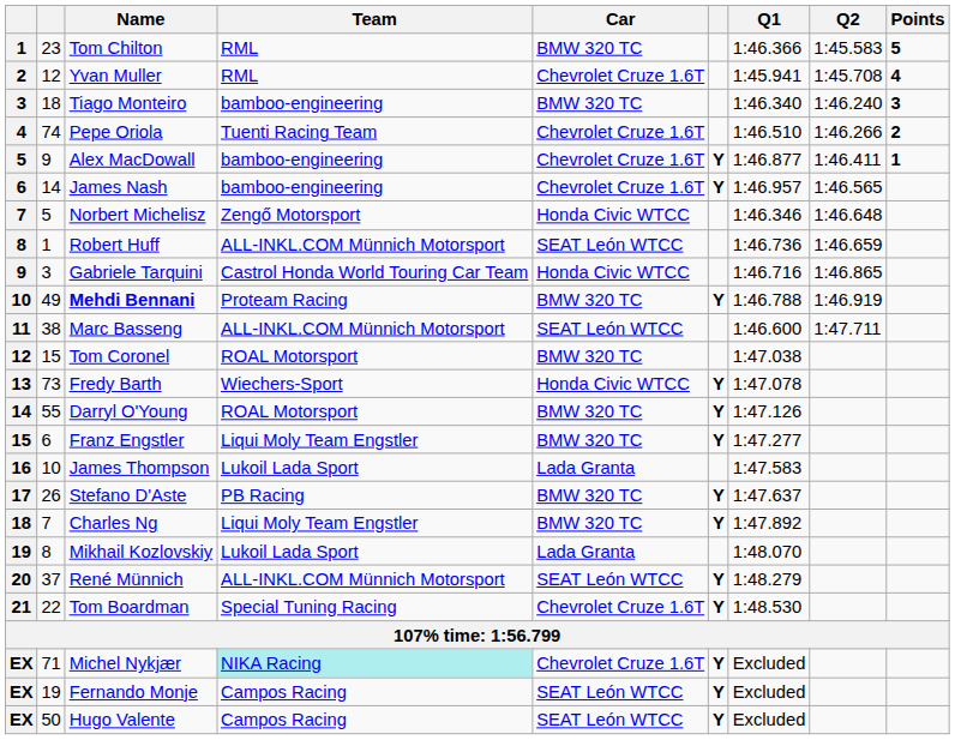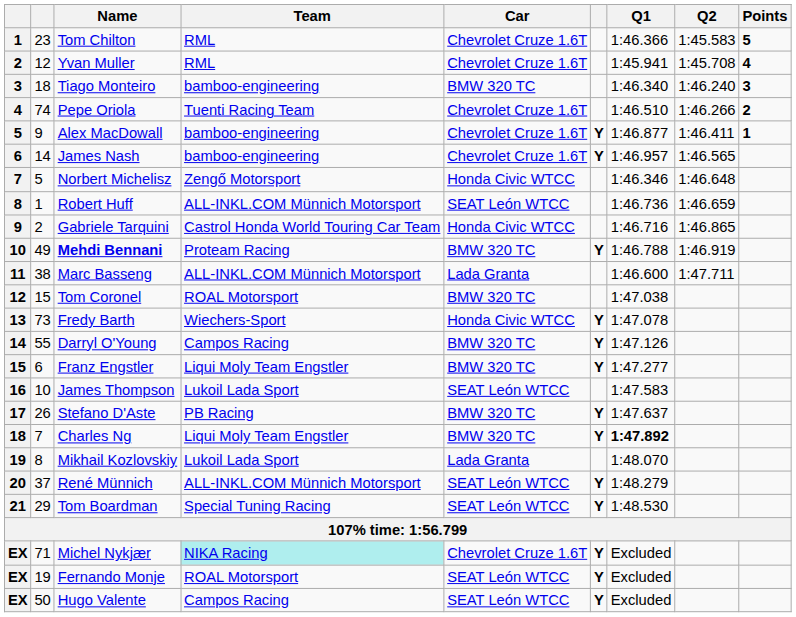 <table class="wikitable sortable" style="font-size: 95%;">
 <tr>
 <th></th>
 <th></th>
 <th>Name</th>
 <th>Team</th>
 <th>Car</th>
 <th></th>
 <th>Q1</th>
 <th>Q2</th>
 <th>Points</th>
 </tr>
 <tr>
 <th>1</th>
 <td>23</td>
 <td> <a href='#'>Tom Chilton</a></td>
 <td><a href='#'>RML</a></td>
-<td><a href='#'>BMW 320 TC</a></td>
+<td><a href='#'>Chevrolet Cruze 1.6T</a></td>
 <td></td>
 <td>1:46.366</td>
 <td>1:45.583</td>
 <td><strong>5</strong></td>
 </tr>
 <tr>
 <th>2</th>
 <td>12</td>
 <td> <a href='#'>Yvan Muller</a></td>
 <td><a href='#'>RML</a></td>
 <td><a href='#'>Chevrolet Cruze 1.6T</a></td>
 <td></td>
 <td>1:45.941</td>
 <td>1:45.708</td>
 <td><strong>4</strong></td>
 </tr>
 <tr>
 <th>3</th>
 <td>18</td>
 <td> <a href='#'>Tiago Monteiro</a></td>
 <td><a href='#'>bamboo-engineering</a></td>
 <td><a href='#'>BMW 320 TC</a></td>
 <td></td>
 <td>1:46.340</td>
 <td>1:46.240</td>
 <td><strong>3</strong></td>
 </tr>
 <tr>
 <th>4</th>
 <td>74</td>
 <td> <a href='#'>Pepe Oriola</a></td>
 <td><a href='#'>Tuenti Racing Team</a></td>
 <td><a href='#'>Chevrolet Cruze 1.6T</a></td>
 <td></td>
 <td>1:46.510</td>
 <td>1:46.266</td>
 <td><strong>2</strong></td>
 </tr>
 <tr>
 <th>5</th>
 <td>9</td>
 <td> <a href='#'>Alex MacDowall</a></td>
 <td><a href='#'>bamboo-engineering</a></td>
 <td><a href='#'>Chevrolet Cruze 1.6T</a></td>
 <td align=center><strong><span>Y</span></strong></td>
 <td>1:46.877</td>
 <td>1:46.411</td>
 <td><strong>1</strong></td>
 </tr>
 <tr>
 <th>6</th>
 <td>14</td>
 <td> <a href='#'>James Nash</a></td>
 <td><a href='#'>bamboo-engineering</a></td>
 <td><a href='#'>Chevrolet Cruze 1.6T</a></td>
 <td align=center><strong><span>Y</span></strong></td>
 <td>1:46.957</td>
 <td>1:46.565</td>
 <td></td>
 </tr>
 <tr>
 <th>7</th>
 <td>5</td>
 <td> <a href='#'>Norbert Michelisz</a></td>
 <td><a href='#'>Zengő Motorsport</a></td>
 <td><a href='#'>Honda Civic WTCC</a></td>
 <td></td>
 <td>1:46.346</td>
 <td>1:46.648</td>
 <td></td>
 </tr>
 <tr>
 <th>8</th>
 <td>1</td>
 <td> <a href='#'>Robert Huff</a></td>
 <td><a href='#'>ALL-INKL.COM Münnich Motorsport</a></td>
 <td><a href='#'>SEAT León WTCC</a></td>
 <td></td>
 <td>1:46.736</td>
 <td>1:46.659</td>
 <td></td>
 </tr>
 <tr>
 <th>9</th>
-<td>3</td>
+<td>2</td>
 <td> <a href='#'>Gabriele Tarquini</a></td>
 <td><a href='#'>Castrol Honda World Touring Car Team</a></td>
 <td><a href='#'>Honda Civic WTCC</a></td>
 <td></td>
 <td>1:46.716</td>
 <td>1:46.865</td>
 <td></td>
 </tr>
 <tr>
 <th>10</th>
 <td>49</td>
 <td> <strong><a href='#'>Mehdi Bennani</a></strong></td>
 <td><a href='#'>Proteam Racing</a></td>
 <td><a href='#'>BMW 320 TC</a></td>
 <td align=center><strong><span>Y</span></strong></td>
 <td>1:46.788</td>
 <td>1:46.919</td>
 <td></td>
 </tr>
 <tr>
 <th>11</th>
 <td>38</td>
 <td> <a href='#'>Marc Basseng</a></td>
 <td><a href='#'>ALL-INKL.COM Münnich Motorsport</a></td>
-<td><a href='#'>SEAT León WTCC</a></td>
+<td><a href='#'>Lada Granta</a></td>
 <td></td>
 <td>1:46.600</td>
 <td>1:47.711</td>
 <td></td>
 </tr>
 <tr>
 <th>12</th>
 <td>15</td>
 <td> <a href='#'>Tom Coronel</a></td>
 <td><a href='#'>ROAL Motorsport</a></td>
 <td><a href='#'>BMW 320 TC</a></td>
 <td></td>
 <td>1:47.038</td>
 <td></td>
 <td></td>
 </tr>
 <tr>
 <th>13</th>
 <td>73</td>
 <td> <a href='#'>Fredy Barth</a></td>
 <td><a href='#'>Wiechers-Sport</a></td>
 <td><a href='#'>Honda Civic WTCC</a></td>
 <td align=center><strong><span>Y</span></strong></td>
 <td>1:47.078</td>
 <td></td>
 <td></td>
 </tr>
 <tr>
 <th>14</th>
 <td>55</td>
 <td> <a href='#'>Darryl O'Young</a></td>
-<td><a href='#'>ROAL Motorsport</a></td>
+<td><a href='#'>Campos Racing</a></td>
 <td><a href='#'>BMW 320 TC</a></td>
 <td align=center><strong><span>Y</span></strong></td>
 <td>1:47.126</td>
 <td></td>
 <td></td>
 </tr>
 <tr>
 <th>15</th>
 <td>6</td>
 <td> <a href='#'>Franz Engstler</a></td>
 <td><a href='#'>Liqui Moly Team Engstler</a></td>
 <td><a href='#'>BMW 320 TC</a></td>
 <td align=center><strong><span>Y</span></strong></td>
 <td>1:47.277</td>
 <td></td>
 <td></td>
 </tr>
 <tr>
 <th>16</th>
 <td>10</td>
 <td> <a href='#'>James Thompson</a></td>
 <td><a href='#'>Lukoil Lada Sport</a></td>
-<td><a href='#'>Lada Granta</a></td>
+<td><a href='#'>SEAT León WTCC</a></td>
 <td></td>
 <td>1:47.583</td>
 <td></td>
 <td></td>
 </tr>
 <tr>
 <th>17</th>
 <td>26</td>
 <td> <a href='#'>Stefano D'Aste</a></td>
 <td><a href='#'>PB Racing</a></td>
 <td><a href='#'>BMW 320 TC</a></td>
 <td align=center><strong><span>Y</span></strong></td>
 <td>1:47.637</td>
 <td></td>
 <td></td>
 </tr>
 <tr>
 <th>18</th>
 <td>7</td>
 <td> <a href='#'>Charles Ng</a></td>
 <td><a href='#'>Liqui Moly Team Engstler</a></td>
 <td><a href='#'>BMW 320 TC</a></td>
 <td align=center><strong><span>Y</span></strong></td>
-<td>1:47.892</td>
+<td><strong>1:47.892</strong></td>
 <td></td>
 <td></td>
 </tr>
 <tr>
 <th>19</th>
 <td>8</td>
 <td> <a href='#'>Mikhail Kozlovskiy</a></td>
 <td><a href='#'>Lukoil Lada Sport</a></td>
 <td><a href='#'>Lada Granta</a></td>
 <td></td>
 <td>1:48.070</td>
 <td></td>
 <td></td>
 </tr>
 <tr>
 <th>20</th>
 <td>37</td>
 <td> <a href='#'>René Münnich</a></td>
 <td><a href='#'>ALL-INKL.COM Münnich Motorsport</a></td>
 <td><a href='#'>SEAT León WTCC</a></td>
 <td align=center><strong><span>Y</span></strong></td>
 <td>1:48.279</td>
 <td></td>
 <td></td>
 </tr>
 <tr>
 <th>21</th>
-<td>22</td>
+<td>29</td>
 <td> <a href='#'>Tom Boardman</a></td>
 <td><a href='#'>Special Tuning Racing</a></td>
-<td><a href='#'>Chevrolet Cruze 1.6T</a></td>
+<td><a href='#'>SEAT León WTCC</a></td>
 <td align=center><strong><span>Y</span></strong></td>
 <td>1:48.530</td>
 <td></td>
 <td></td>
 </tr>
 <tr>
 <th colspan=9>107% time: 1:56.799</th>
 </tr>
 <tr>
 <th>EX</th>
 <td>71</td>
 <td> <a href='#'>Michel Nykjær</a></td>
 <td style="background: paleturquoise;"><a href='#'>NIKA Racing</a></td>
 <td><a href='#'>Chevrolet Cruze 1.6T</a></td>
 <td align=center><strong><span>Y</span></strong></td>
 <td>Excluded</td>
 <td></td>
 <td></td>
 </tr>
 <tr>
 <th>EX</th>
 <td>19</td>
 <td> <a href='#'>Fernando Monje</a></td>
-<td><a href='#'>Campos Racing</a></td>
+<td><a href='#'>ROAL Motorsport</a></td>
 <td><a href='#'>SEAT León WTCC</a></td>
 <td align=center><strong><span>Y</span></strong></td>
 <td>Excluded</td>
 <td></td>
 <td></td>
 </tr>
 <tr>
 <th>EX</th>
 <td>50</td>
 <td> <a href='#'>Hugo Valente</a></td>
 <td><a href='#'>Campos Racing</a></td>
 <td><a href='#'>SEAT León WTCC</a></td>
 <td align=center><strong><span>Y</span></strong></td>
 <td>Excluded</td>
 <td></td>
 <td></td>
 </tr>
 </table>
